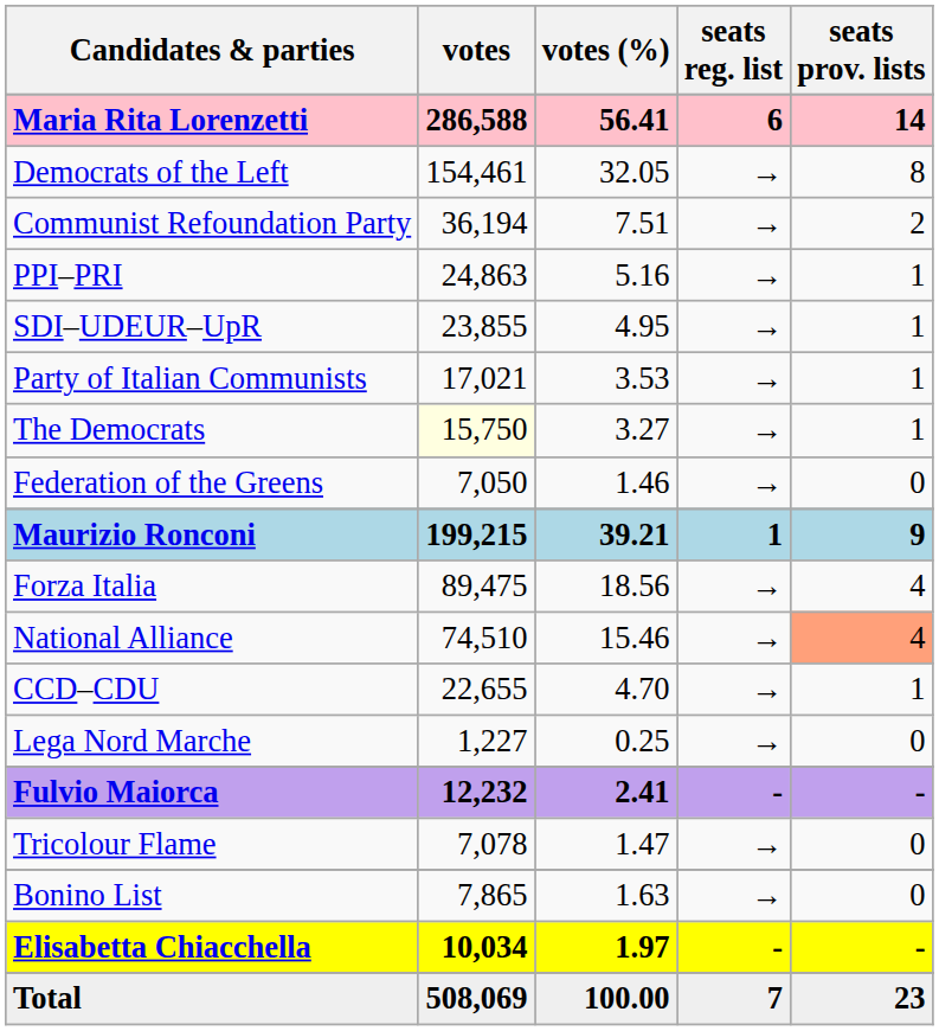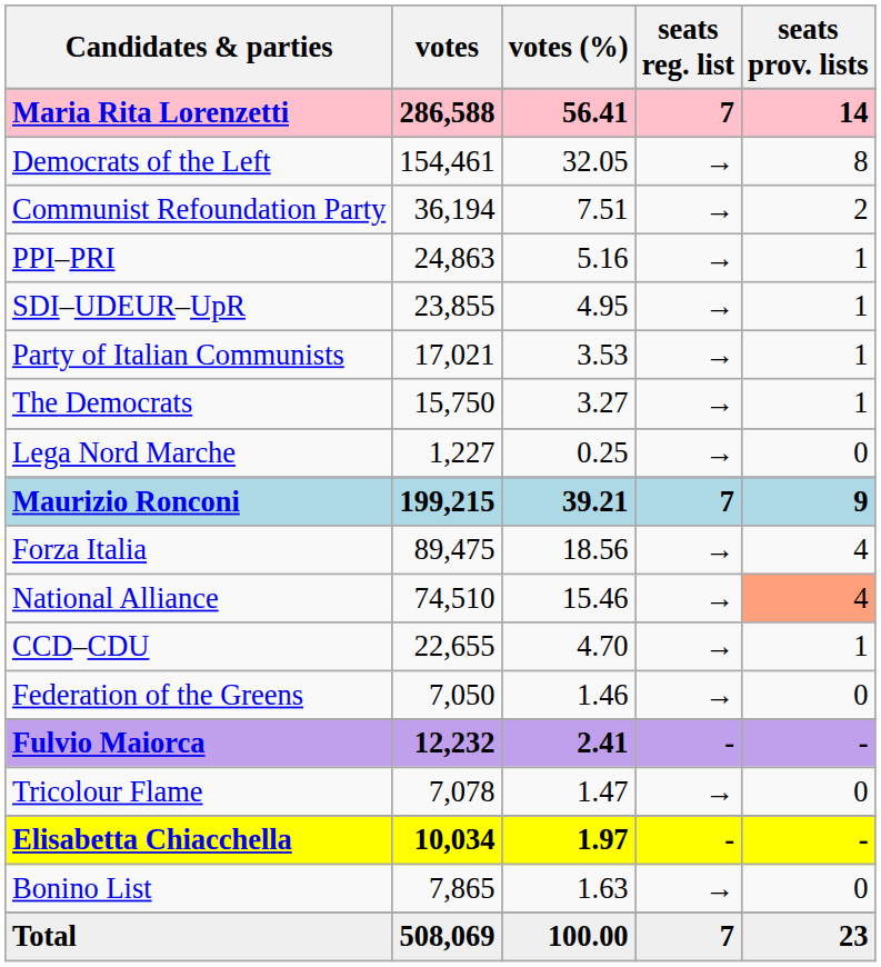 <table class="wikitable" style="font-size:95%">
 <tr bgcolor="EFEFEF">
 <th>Candidates & parties</th>
 <th>votes</th>
 <th>votes (%)</th>
 <th>seats<br>reg. list</th>
 <th>seats<br>prov. lists</th>
 </tr>
 <tr>
 </tr>
 <tr bgcolor="pink">
 <td><strong><a href='#'>Maria Rita Lorenzetti</a></strong></td>
 <td align=right><strong>286,588</strong></td>
 <td align=right><strong>56.41</strong></td>
-<td align=right><strong>6</strong></td>
+<td align=right><strong>7</strong></td>
 <td align=right><strong>14</strong></td>
 </tr>
 <tr>
 <td><a href='#'>Democrats of the Left</a></td>
 <td align=right>154,461</td>
 <td align=right>32.05</td>
 <td align=right>→</td>
 <td align=right>8</td>
 </tr>
 <tr>
 <td><a href='#'>Communist Refoundation Party</a></td>
 <td align=right>36,194</td>
 <td align=right>7.51</td>
 <td align=right>→</td>
 <td align=right>2</td>
 </tr>
 <tr>
 <td><a href='#'>PPI</a>–<a href='#'>PRI</a></td>
 <td align=right>24,863</td>
 <td align=right>5.16</td>
 <td align=right>→</td>
 <td align=right>1</td>
 </tr>
 <tr>
 <td><a href='#'>SDI</a>–<a href='#'>UDEUR</a>–<a href='#'>UpR</a></td>
 <td align=right>23,855</td>
 <td align=right>4.95</td>
 <td align=right>→</td>
 <td align=right>1</td>
 </tr>
 <tr>
 <td><a href='#'>Party of Italian Communists</a></td>
 <td align=right>17,021</td>
 <td align=right>3.53</td>
 <td align=right>→</td>
 <td align=right>1</td>
 </tr>
 <tr>
 <td><a href='#'>The Democrats</a></td>
-<td align=right style="background: lightyellow;">15,750</td>
+<td align=right>15,750</td>
 <td align=right>3.27</td>
 <td align=right>→</td>
 <td align=right>1</td>
 </tr>
 <tr>
-<td><a href='#'>Federation of the Greens</a></td>
-<td align=right>7,050</td>
-<td align=right>1.46</td>
+<td><a href='#'>Lega Nord Marche</a></td>
+<td align=right>1,227</td>
+<td align=right>0.25</td>
 <td align=right>→</td>
 <td align=right>0</td>
 </tr>
 <tr>
 </tr>
 <tr bgcolor="lightblue">
 <td><strong><a href='#'>Maurizio Ronconi</a></strong></td>
 <td align=right><strong>199,215</strong></td>
 <td align=right><strong>39.21</strong></td>
-<td align=right><strong>1</strong></td>
+<td align=right><strong>7</strong></td>
 <td align=right><strong>9</strong></td>
 </tr>
 <tr>
 <td><a href='#'>Forza Italia</a></td>
 <td align=right>89,475</td>
 <td align=right>18.56</td>
 <td align=right>→</td>
 <td align=right>4</td>
 </tr>
 <tr>
 <td><a href='#'>National Alliance</a></td>
 <td align=right>74,510</td>
 <td align=right>15.46</td>
 <td align=right>→</td>
 <td align=right style="background: lightsalmon;">4</td>
 </tr>
 <tr>
 <td><a href='#'>CCD</a>–<a href='#'>CDU</a></td>
 <td align=right>22,655</td>
 <td align=right>4.70</td>
 <td align=right>→</td>
 <td align=right>1</td>
 </tr>
 <tr>
-<td><a href='#'>Lega Nord Marche</a></td>
-<td align=right>1,227</td>
-<td align=right>0.25</td>
+<td><a href='#'>Federation of the Greens</a></td>
+<td align=right>7,050</td>
+<td align=right>1.46</td>
 <td align=right>→</td>
 <td align=right>0</td>
 </tr>
 <tr>
 </tr>
 <tr bgcolor="coralred">
 <td><strong><a href='#'>Fulvio Maiorca</a></strong></td>
 <td align=right><strong>12,232</strong></td>
 <td align=right><strong>2.41</strong></td>
 <td align=right><strong>-</strong></td>
 <td align=right><strong>-</strong></td>
 </tr>
 <tr>
 <td><a href='#'>Tricolour Flame</a></td>
 <td align=right>7,078</td>
 <td align=right>1.47</td>
 <td align=right>→</td>
 <td align=right>0</td>
 </tr>
 <tr>
 </tr>
+<tr bgcolor="yellow">
+<td><strong><a href='#'>Elisabetta Chiacchella</a></strong></td>
+<td align=right><strong>10,034</strong></td>
+<td align=right><strong>1.97</strong></td>
+<td align=right><strong>-</strong></td>
+<td align=right><strong>-</strong></td>
+</tr>
 <tr>
 <td><a href='#'>Bonino List</a></td>
 <td align=right>7,865</td>
 <td align=right>1.63</td>
 <td align=right>→</td>
 <td align=right>0</td>
-</tr>
-<tr bgcolor="yellow">
-<td><strong><a href='#'>Elisabetta Chiacchella</a></strong></td>
-<td align=right><strong>10,034</strong></td>
-<td align=right><strong>1.97</strong></td>
-<td align=right><strong>-</strong></td>
-<td align=right><strong>-</strong></td>
 </tr>
 <tr>
 </tr>
 <tr bgcolor="EFEFEF">
 <td><strong>Total</strong></td>
 <td align=right><strong>508,069</strong></td>
 <td align=right><strong>100.00</strong></td>
 <td align=right><strong>7</strong></td>
 <td align=right><strong>23</strong></td>
 </tr>
 </table>
